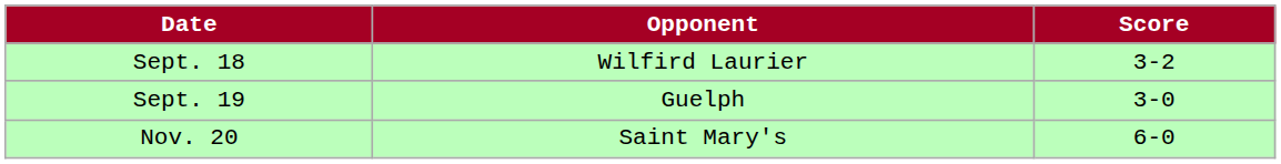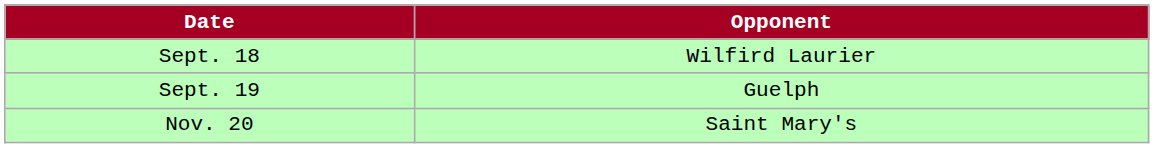 <table class="wikitable" width="80%">
 <tr align="center"  style=" background:#A50024;color:#FFFFFF;">
 <td><strong>Date</strong></td>
 <td><strong>Opponent</strong></td>
-<td><strong>Score</strong></td>
 </tr>
 <tr align="center" bgcolor="bbffbb">
 <td>Sept. 18</td>
 <td>Wilfird Laurier</td>
-<td>3-2</td>
 </tr>
 <tr align="center" bgcolor="bbffbb">
 <td>Sept. 19</td>
 <td>Guelph</td>
-<td>3-0</td>
 </tr>
 <tr align="center" bgcolor="bbffbb">
 <td>Nov. 20</td>
 <td>Saint Mary's</td>
-<td>6-0</td>
 </tr>
 </table>
